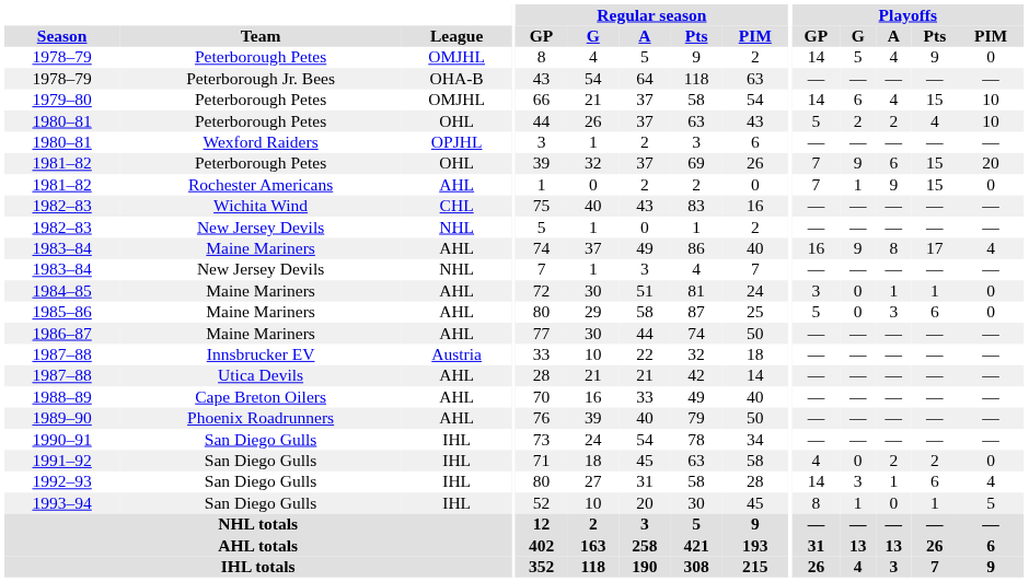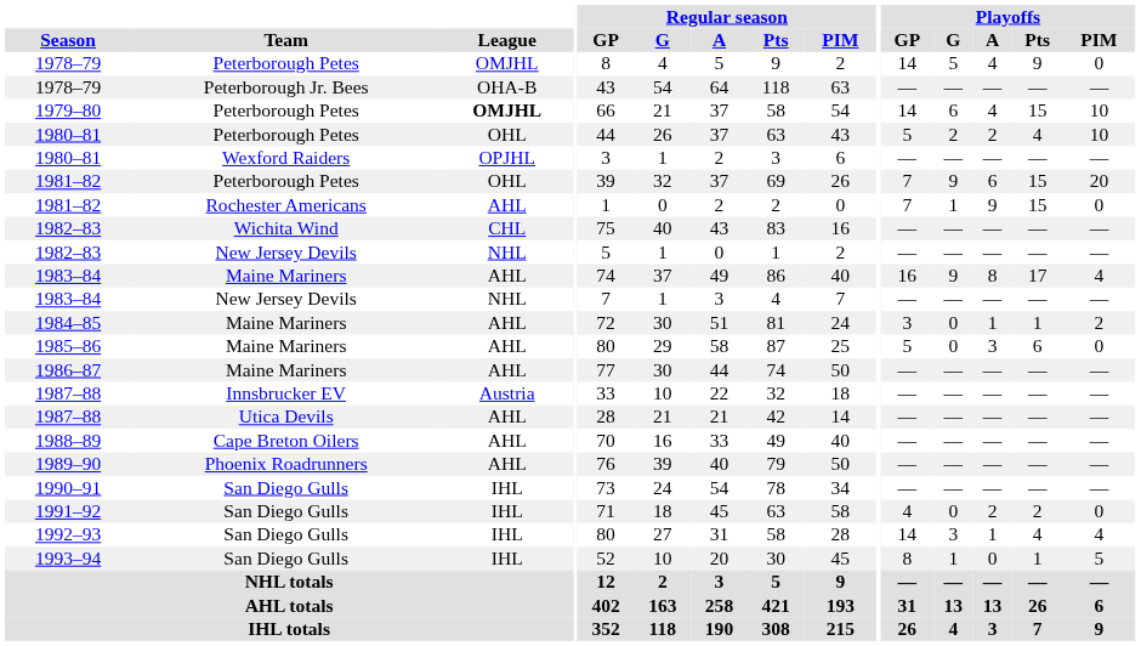 <table border="0" cellpadding="1" cellspacing="0" style="text-align:center; width:60em">
 <tr bgcolor="#e0e0e0">
 <th colspan="3" bgcolor="#ffffff"></th>
 <th rowspan="99" bgcolor="#ffffff"></th>
 <th colspan="5"><a href='#'>Regular season</a></th>
 <th rowspan="99" bgcolor="#ffffff"></th>
 <th colspan="5"><a href='#'>Playoffs</a></th>
 </tr>
 <tr bgcolor="#e0e0e0">
 <th><a href='#'>Season</a></th>
 <th>Team</th>
 <th>League</th>
 <th>GP</th>
 <th><a href='#'>G</a></th>
 <th><a href='#'>A</a></th>
 <th><a href='#'>Pts</a></th>
 <th><a href='#'>PIM</a></th>
 <th>GP</th>
 <th>G</th>
 <th>A</th>
 <th>Pts</th>
 <th>PIM</th>
 </tr>
 <tr>
 <td><a href='#'>1978–79</a></td>
 <td><a href='#'>Peterborough Petes</a></td>
 <td><a href='#'>OMJHL</a></td>
 <td>8</td>
 <td>4</td>
 <td>5</td>
 <td>9</td>
 <td>2</td>
 <td>14</td>
 <td>5</td>
 <td>4</td>
 <td>9</td>
 <td>0</td>
 </tr>
 <tr bgcolor="#f0f0f0">
 <td>1978–79</td>
 <td>Peterborough Jr. Bees</td>
 <td>OHA-B</td>
 <td>43</td>
 <td>54</td>
 <td>64</td>
 <td>118</td>
 <td>63</td>
 <td>—</td>
 <td>—</td>
 <td>—</td>
 <td>—</td>
 <td>—</td>
 </tr>
 <tr>
 <td><a href='#'>1979–80</a></td>
 <td>Peterborough Petes</td>
-<td>OMJHL</td>
+<td><strong>OMJHL</strong></td>
 <td>66</td>
 <td>21</td>
 <td>37</td>
 <td>58</td>
 <td>54</td>
 <td>14</td>
 <td>6</td>
 <td>4</td>
 <td>15</td>
 <td>10</td>
 </tr>
 <tr bgcolor="#f0f0f0">
 <td><a href='#'>1980–81</a></td>
 <td>Peterborough Petes</td>
 <td>OHL</td>
 <td>44</td>
 <td>26</td>
 <td>37</td>
 <td>63</td>
 <td>43</td>
 <td>5</td>
 <td>2</td>
 <td>2</td>
 <td>4</td>
 <td>10</td>
 </tr>
 <tr>
 <td><a href='#'>1980–81</a></td>
 <td><a href='#'>Wexford Raiders</a></td>
 <td><a href='#'>OPJHL</a></td>
 <td>3</td>
 <td>1</td>
 <td>2</td>
 <td>3</td>
 <td>6</td>
 <td>—</td>
 <td>—</td>
 <td>—</td>
 <td>—</td>
 <td>—</td>
 </tr>
 <tr bgcolor="#f0f0f0">
 <td><a href='#'>1981–82</a></td>
 <td>Peterborough Petes</td>
 <td>OHL</td>
 <td>39</td>
 <td>32</td>
 <td>37</td>
 <td>69</td>
 <td>26</td>
 <td>7</td>
 <td>9</td>
 <td>6</td>
 <td>15</td>
 <td>20</td>
 </tr>
 <tr>
 <td><a href='#'>1981–82</a></td>
 <td><a href='#'>Rochester Americans</a></td>
 <td><a href='#'>AHL</a></td>
 <td>1</td>
 <td>0</td>
 <td>2</td>
 <td>2</td>
 <td>0</td>
 <td>7</td>
 <td>1</td>
 <td>9</td>
 <td>15</td>
 <td>0</td>
 </tr>
 <tr bgcolor="#f0f0f0">
 <td><a href='#'>1982–83</a></td>
 <td><a href='#'>Wichita Wind</a></td>
 <td><a href='#'>CHL</a></td>
 <td>75</td>
 <td>40</td>
 <td>43</td>
 <td>83</td>
 <td>16</td>
 <td>—</td>
 <td>—</td>
 <td>—</td>
 <td>—</td>
 <td>—</td>
 </tr>
 <tr>
 <td><a href='#'>1982–83</a></td>
 <td><a href='#'>New Jersey Devils</a></td>
 <td><a href='#'>NHL</a></td>
 <td>5</td>
 <td>1</td>
 <td>0</td>
 <td>1</td>
 <td>2</td>
 <td>—</td>
 <td>—</td>
 <td>—</td>
 <td>—</td>
 <td>—</td>
 </tr>
 <tr bgcolor="#f0f0f0">
 <td><a href='#'>1983–84</a></td>
 <td><a href='#'>Maine Mariners</a></td>
 <td>AHL</td>
 <td>74</td>
 <td>37</td>
 <td>49</td>
 <td>86</td>
 <td>40</td>
 <td>16</td>
 <td>9</td>
 <td>8</td>
 <td>17</td>
 <td>4</td>
 </tr>
 <tr>
 <td><a href='#'>1983–84</a></td>
 <td>New Jersey Devils</td>
 <td>NHL</td>
 <td>7</td>
 <td>1</td>
 <td>3</td>
 <td>4</td>
 <td>7</td>
 <td>—</td>
 <td>—</td>
 <td>—</td>
 <td>—</td>
 <td>—</td>
 </tr>
 <tr bgcolor="#f0f0f0">
 <td><a href='#'>1984–85</a></td>
 <td>Maine Mariners</td>
 <td>AHL</td>
 <td>72</td>
 <td>30</td>
 <td>51</td>
 <td>81</td>
 <td>24</td>
 <td>3</td>
 <td>0</td>
 <td>1</td>
 <td>1</td>
-<td>0</td>
+<td>2</td>
 </tr>
 <tr>
 <td><a href='#'>1985–86</a></td>
 <td>Maine Mariners</td>
 <td>AHL</td>
 <td>80</td>
 <td>29</td>
 <td>58</td>
 <td>87</td>
 <td>25</td>
 <td>5</td>
 <td>0</td>
 <td>3</td>
 <td>6</td>
 <td>0</td>
 </tr>
 <tr bgcolor="#f0f0f0">
 <td><a href='#'>1986–87</a></td>
 <td>Maine Mariners</td>
 <td>AHL</td>
 <td>77</td>
 <td>30</td>
 <td>44</td>
 <td>74</td>
 <td>50</td>
 <td>—</td>
 <td>—</td>
 <td>—</td>
 <td>—</td>
 <td>—</td>
 </tr>
 <tr>
 <td><a href='#'>1987–88</a></td>
 <td><a href='#'>Innsbrucker EV</a></td>
 <td><a href='#'>Austria</a></td>
 <td>33</td>
 <td>10</td>
 <td>22</td>
 <td>32</td>
 <td>18</td>
 <td>—</td>
 <td>—</td>
 <td>—</td>
 <td>—</td>
 <td>—</td>
 </tr>
 <tr bgcolor="#f0f0f0">
 <td><a href='#'>1987–88</a></td>
 <td><a href='#'>Utica Devils</a></td>
 <td>AHL</td>
 <td>28</td>
 <td>21</td>
 <td>21</td>
 <td>42</td>
 <td>14</td>
 <td>—</td>
 <td>—</td>
 <td>—</td>
 <td>—</td>
 <td>—</td>
 </tr>
 <tr>
 <td><a href='#'>1988–89</a></td>
 <td><a href='#'>Cape Breton Oilers</a></td>
 <td>AHL</td>
 <td>70</td>
 <td>16</td>
 <td>33</td>
 <td>49</td>
 <td>40</td>
 <td>—</td>
 <td>—</td>
 <td>—</td>
 <td>—</td>
 <td>—</td>
 </tr>
 <tr bgcolor="#f0f0f0">
 <td><a href='#'>1989–90</a></td>
 <td><a href='#'>Phoenix Roadrunners</a></td>
 <td>AHL</td>
 <td>76</td>
 <td>39</td>
 <td>40</td>
 <td>79</td>
 <td>50</td>
 <td>—</td>
 <td>—</td>
 <td>—</td>
 <td>—</td>
 <td>—</td>
 </tr>
 <tr>
 <td><a href='#'>1990–91</a></td>
 <td><a href='#'>San Diego Gulls</a></td>
 <td>IHL</td>
 <td>73</td>
 <td>24</td>
 <td>54</td>
 <td>78</td>
 <td>34</td>
 <td>—</td>
 <td>—</td>
 <td>—</td>
 <td>—</td>
 <td>—</td>
 </tr>
 <tr bgcolor="#f0f0f0">
 <td><a href='#'>1991–92</a></td>
 <td>San Diego Gulls</td>
 <td>IHL</td>
 <td>71</td>
 <td>18</td>
 <td>45</td>
 <td>63</td>
 <td>58</td>
 <td>4</td>
 <td>0</td>
 <td>2</td>
 <td>2</td>
 <td>0</td>
 </tr>
 <tr>
 <td><a href='#'>1992–93</a></td>
 <td>San Diego Gulls</td>
 <td>IHL</td>
 <td>80</td>
 <td>27</td>
 <td>31</td>
 <td>58</td>
 <td>28</td>
 <td>14</td>
 <td>3</td>
 <td>1</td>
-<td>6</td>
+<td>4</td>
 <td>4</td>
 </tr>
 <tr bgcolor="#f0f0f0">
 <td><a href='#'>1993–94</a></td>
 <td>San Diego Gulls</td>
 <td>IHL</td>
 <td>52</td>
 <td>10</td>
 <td>20</td>
 <td>30</td>
 <td>45</td>
 <td>8</td>
 <td>1</td>
 <td>0</td>
 <td>1</td>
 <td>5</td>
 </tr>
 <tr>
 </tr>
 <tr ALIGN="center" bgcolor="#e0e0e0">
 <th colspan="3">NHL totals</th>
 <th ALIGN="center">12</th>
 <th ALIGN="center">2</th>
 <th ALIGN="center">3</th>
 <th ALIGN="center">5</th>
 <th ALIGN="center">9</th>
 <th ALIGN="center">—</th>
 <th ALIGN="center">—</th>
 <th ALIGN="center">—</th>
 <th ALIGN="center">—</th>
 <th ALIGN="center">—</th>
 </tr>
 <tr>
 </tr>
 <tr ALIGN="center" bgcolor="#e0e0e0">
 <th colspan="3">AHL totals</th>
 <th ALIGN="center">402</th>
 <th ALIGN="center">163</th>
 <th ALIGN="center">258</th>
 <th ALIGN="center">421</th>
 <th ALIGN="center">193</th>
 <th ALIGN="center">31</th>
 <th ALIGN="center">13</th>
 <th ALIGN="center">13</th>
 <th ALIGN="center">26</th>
 <th ALIGN="center">6</th>
 </tr>
 <tr>
 </tr>
 <tr ALIGN="center" bgcolor="#e0e0e0">
 <th colspan="3">IHL totals</th>
 <th ALIGN="center">352</th>
 <th ALIGN="center">118</th>
 <th ALIGN="center">190</th>
 <th ALIGN="center">308</th>
 <th ALIGN="center">215</th>
 <th ALIGN="center">26</th>
 <th ALIGN="center">4</th>
 <th ALIGN="center">3</th>
 <th ALIGN="center">7</th>
 <th ALIGN="center">9</th>
 </tr>
 </table>
